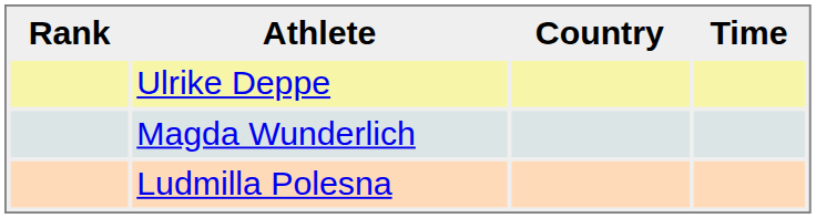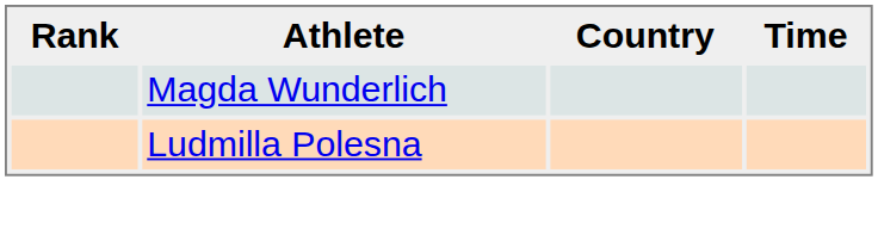 <table style="border-style:solid;border-width:1px;border-color:#808080;background-color:#EFEFEF" cellspacing="2" cellpadding="2" width="385px">
 <tr bgcolor="#EFEFEF">
 <th>Rank</th>
 <th>Athlete</th>
 <th>Country</th>
 <th>Time</th>
-</tr>
-<tr bgcolor="#F7F6A8">
-<td align=center></td>
-<td><a href='#'>Ulrike Deppe</a></td>
-<td></td>
-<td align="right"></td>
 </tr>
 <tr bgcolor="#DCE5E5">
 <td align=center></td>
 <td><a href='#'>Magda Wunderlich</a></td>
 <td></td>
 <td align="right"></td>
 </tr>
 <tr bgcolor="#FFDAB9">
 <td align=center></td>
 <td><a href='#'>Ludmilla Polesna</a></td>
 <td></td>
 <td align="right"></td>
 </tr>
 </table>
